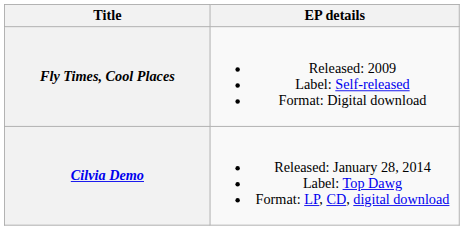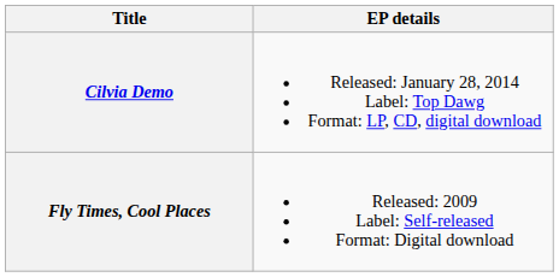 <table class="wikitable plainrowheaders" style="text-align:center;">
 <tr>
 <th scope="col" style="width:14em;">Title</th>
 <th scope="col" style="width:17em;">EP details</th>
 </tr>
 <tr>
+<th scope="row"><em><a href='#'>Cilvia Demo</a></em></th>
+<td><br><ul><li>Released: January 28, 2014</li><li>Label: <a href='#'>Top Dawg</a></li><li>Format: <a href='#'>LP</a>, <a href='#'>CD</a>, <a href='#'>digital download</a></li></ul></td>
+</tr>
+<tr>
 <th scope="row"><em>Fly Times, Cool Places</em></th>
 <td><br><ul><li>Released: 2009</li><li>Label: <a href='#'>Self-released</a></li><li>Format: Digital download</li></ul></td>
 </tr>
-<tr>
-<th scope="row"><em><a href='#'>Cilvia Demo</a></em></th>
-<td><br><ul><li>Released: January 28, 2014</li><li>Label: <a href='#'>Top Dawg</a></li><li>Format: <a href='#'>LP</a>, <a href='#'>CD</a>, <a href='#'>digital download</a></li></ul></td>
-</tr>
 </table>
